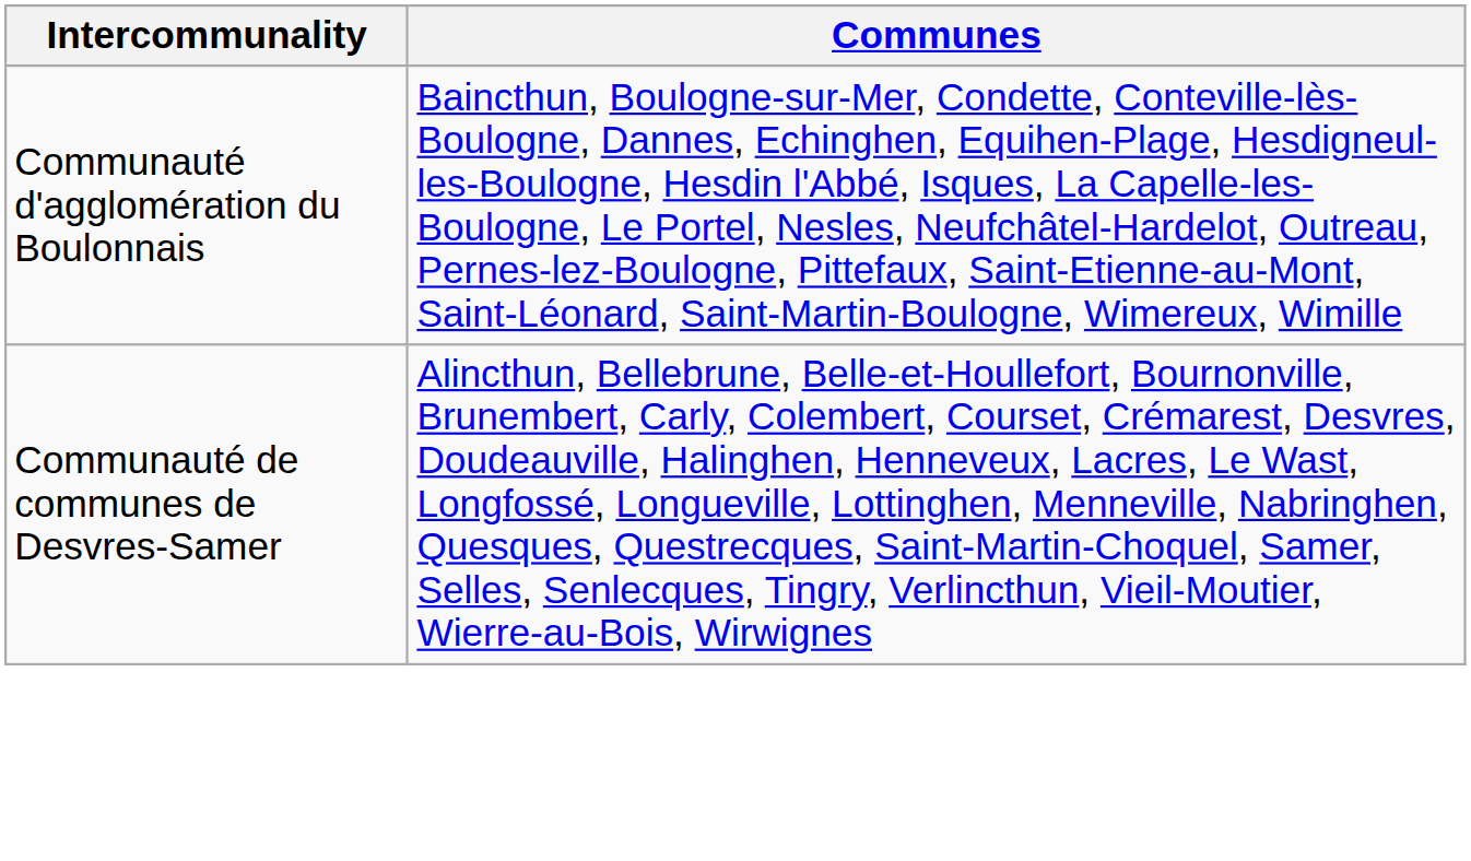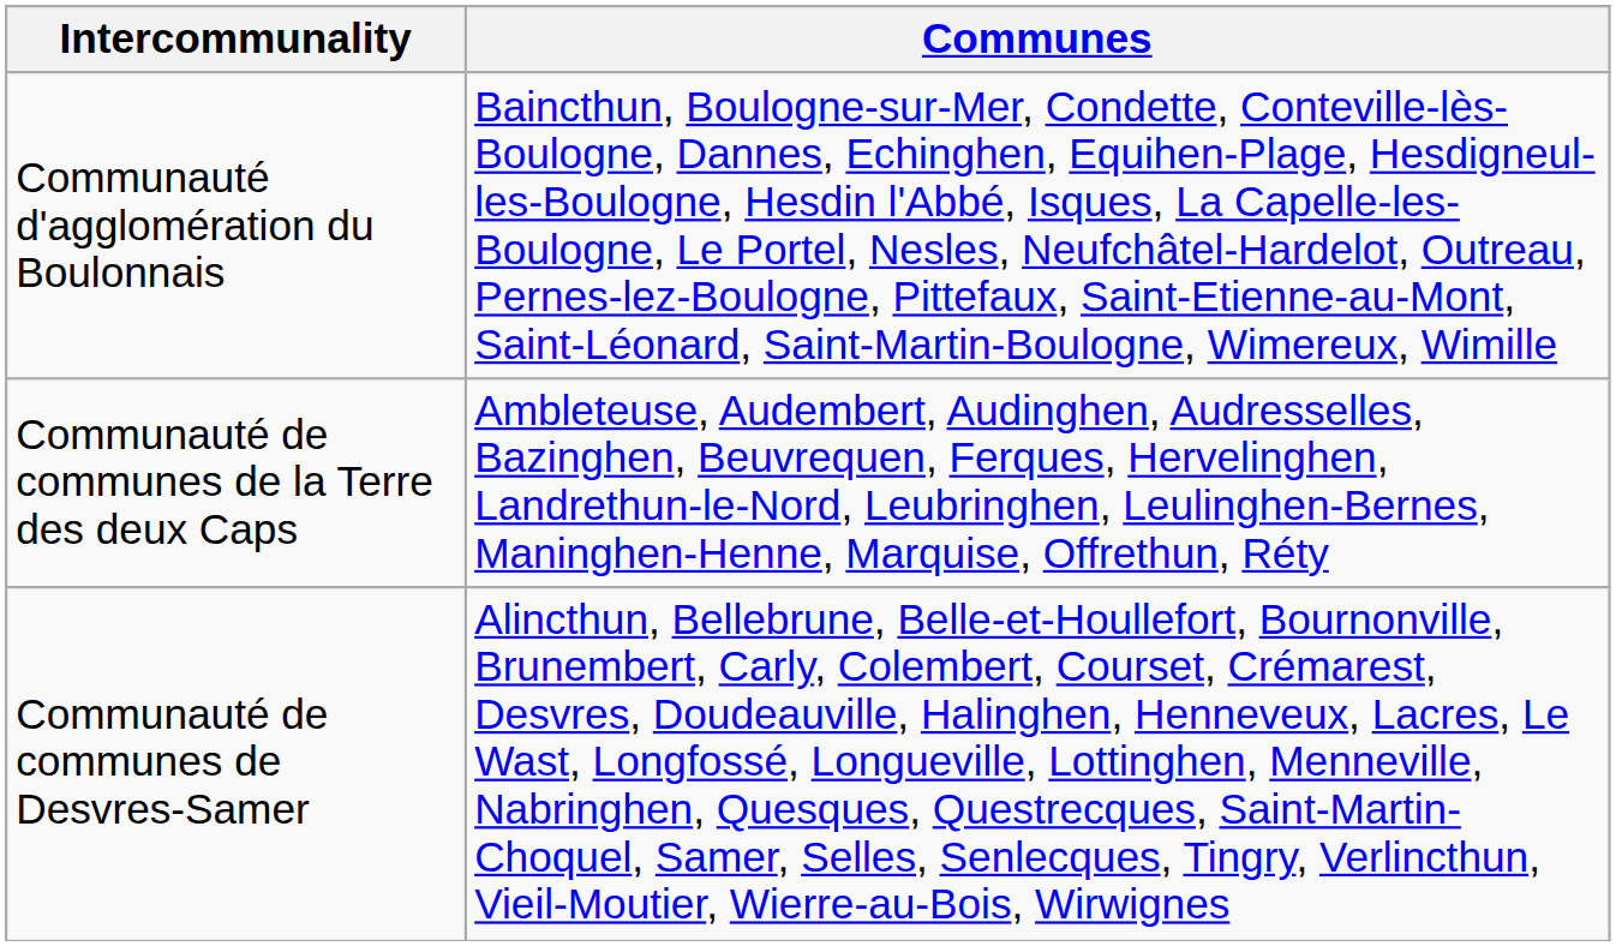 <table class="wikitable">
 <tr>
 <th>Intercommunality</th>
 <th><a href='#'>Communes</a></th>
 </tr>
 <tr>
 <td>Communauté d'agglomération du Boulonnais</td>
 <td><a href='#'>Baincthun</a>, <a href='#'>Boulogne-sur-Mer</a>, <a href='#'>Condette</a>, <a href='#'>Conteville-lès-Boulogne</a>, <a href='#'>Dannes</a>, <a href='#'>Echinghen</a>, <a href='#'>Equihen-Plage</a>, <a href='#'>Hesdigneul-les-Boulogne</a>, <a href='#'>Hesdin l'Abbé</a>, <a href='#'>Isques</a>, <a href='#'>La Capelle-les-Boulogne</a>, <a href='#'>Le Portel</a>, <a href='#'>Nesles</a>, <a href='#'>Neufchâtel-Hardelot</a>, <a href='#'>Outreau</a>, <a href='#'>Pernes-lez-Boulogne</a>, <a href='#'>Pittefaux</a>, <a href='#'>Saint-Etienne-au-Mont</a>, <a href='#'>Saint-Léonard</a>, <a href='#'>Saint-Martin-Boulogne</a>, <a href='#'>Wimereux</a>, <a href='#'>Wimille</a></td>
 </tr>
 <tr>
+<td>Communauté de communes de la Terre des deux Caps</td>
+<td><a href='#'>Ambleteuse</a>, <a href='#'>Audembert</a>, <a href='#'>Audinghen</a>, <a href='#'>Audresselles</a>, <a href='#'>Bazinghen</a>, <a href='#'>Beuvrequen</a>, <a href='#'>Ferques</a>, <a href='#'>Hervelinghen</a>, <a href='#'>Landrethun-le-Nord</a>, <a href='#'>Leubringhen</a>, <a href='#'>Leulinghen-Bernes</a>, <a href='#'>Maninghen-Henne</a>, <a href='#'>Marquise</a>, <a href='#'>Offrethun</a>, <a href='#'>Réty</a></td>
+</tr>
+<tr>
 <td>Communauté de communes de Desvres-Samer</td>
 <td><a href='#'>Alincthun</a>, <a href='#'>Bellebrune</a>, <a href='#'>Belle-et-Houllefort</a>, <a href='#'>Bournonville</a>, <a href='#'>Brunembert</a>, <a href='#'>Carly</a>, <a href='#'>Colembert</a>, <a href='#'>Courset</a>, <a href='#'>Crémarest</a>, <a href='#'>Desvres</a>, <a href='#'>Doudeauville</a>, <a href='#'>Halinghen</a>, <a href='#'>Henneveux</a>, <a href='#'>Lacres</a>, <a href='#'>Le Wast</a>, <a href='#'>Longfossé</a>, <a href='#'>Longueville</a>, <a href='#'>Lottinghen</a>, <a href='#'>Menneville</a>, <a href='#'>Nabringhen</a>, <a href='#'>Quesques</a>, <a href='#'>Questrecques</a>, <a href='#'>Saint-Martin-Choquel</a>, <a href='#'>Samer</a>, <a href='#'>Selles</a>, <a href='#'>Senlecques</a>, <a href='#'>Tingry</a>, <a href='#'>Verlincthun</a>, <a href='#'>Vieil-Moutier</a>, <a href='#'>Wierre-au-Bois</a>, <a href='#'>Wirwignes</a></td>
 </tr>
 </table>
